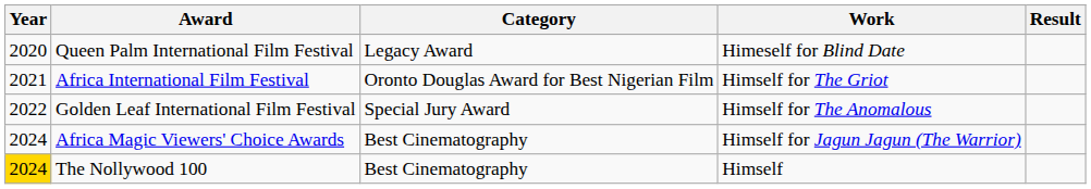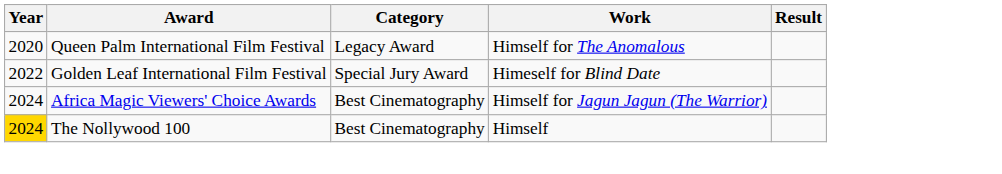 <table class="wikitable sortable">
 <tr>
 <th>Year</th>
 <th>Award</th>
 <th>Category</th>
 <th>Work</th>
 <th>Result</th>
 </tr>
 <tr>
 <td>2020</td>
 <td>Queen Palm International Film Festival</td>
 <td>Legacy Award</td>
-<td>Himeself for <em>Blind Date</em></td>
-<td></td>
-</tr>
-<tr>
-<td>2021</td>
-<td><a href='#'>Africa International Film Festival</a></td>
-<td>Oronto Douglas Award for Best Nigerian Film</td>
-<td>Himself for <em><a href='#'>The Griot</a></em></td>
+<td>Himself for <em><a href='#'>The Anomalous</a></em></td>
 <td></td>
 </tr>
 <tr>
 <td>2022</td>
 <td>Golden Leaf International Film Festival</td>
 <td>Special Jury Award</td>
-<td>Himself for <em><a href='#'>The Anomalous</a></em></td>
+<td>Himeself for <em>Blind Date</em></td>
 <td></td>
 </tr>
 <tr>
 <td>2024</td>
 <td><a href='#'>Africa Magic Viewers' Choice Awards</a></td>
 <td>Best Cinematography</td>
 <td>Himself for <em><a href='#'>Jagun Jagun (The Warrior)</a></em></td>
 <td></td>
 </tr>
 <tr>
 <td style="background: gold;">2024</td>
 <td>The Nollywood 100</td>
 <td>Best Cinematography</td>
 <td>Himself</td>
 <td></td>
 </tr>
 </table>
